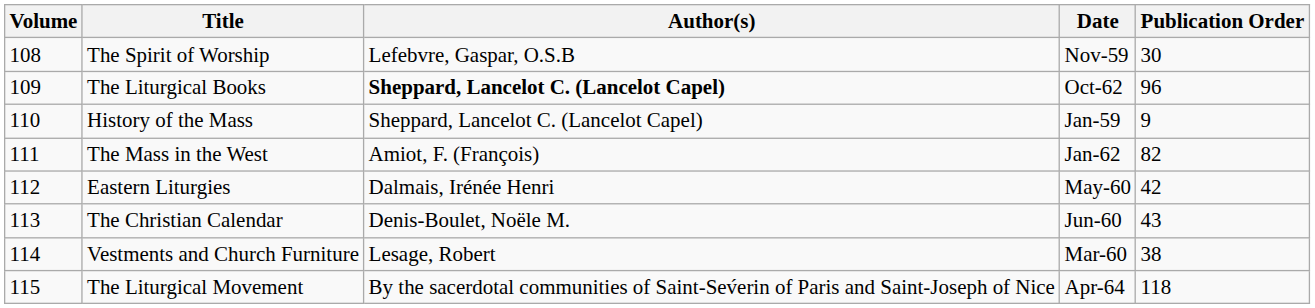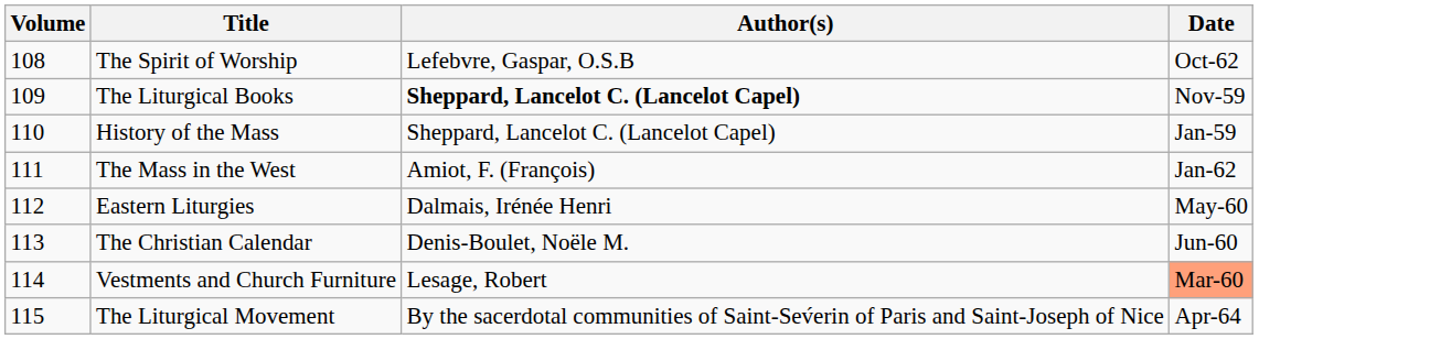 <table class="wikitable">
 <tr>
 <th>Volume</th>
 <th>Title</th>
 <th>Author(s)</th>
 <th>Date</th>
-<th>Publication Order</th>
 </tr>
 <tr>
 <td>108</td>
 <td>The Spirit of Worship</td>
 <td>Lefebvre, Gaspar, O.S.B</td>
-<td>Nov-59</td>
-<td>30</td>
+<td>Oct-62</td>
 </tr>
 <tr>
 <td>109</td>
 <td>The Liturgical Books</td>
 <td><strong>Sheppard, Lancelot C. (Lancelot Capel)</strong></td>
-<td>Oct-62</td>
-<td>96</td>
+<td>Nov-59</td>
 </tr>
 <tr>
 <td>110</td>
 <td>History of the Mass</td>
 <td>Sheppard, Lancelot C. (Lancelot Capel)</td>
 <td>Jan-59</td>
-<td>9</td>
 </tr>
 <tr>
 <td>111</td>
 <td>The Mass in the West</td>
 <td>Amiot, F. (François)</td>
 <td>Jan-62</td>
-<td>82</td>
 </tr>
 <tr>
 <td>112</td>
 <td>Eastern Liturgies</td>
 <td>Dalmais, Irénée Henri</td>
 <td>May-60</td>
-<td>42</td>
 </tr>
 <tr>
 <td>113</td>
 <td>The Christian Calendar</td>
 <td>Denis-Boulet, Noële M.</td>
 <td>Jun-60</td>
-<td>43</td>
 </tr>
 <tr>
 <td>114</td>
 <td>Vestments and Church Furniture</td>
 <td>Lesage, Robert</td>
-<td>Mar-60</td>
-<td>38</td>
+<td style="background: lightsalmon;">Mar-60</td>
 </tr>
 <tr>
 <td>115</td>
 <td>The Liturgical Movement</td>
 <td>By the sacerdotal communities of Saint-Sev́erin of Paris and Saint-Joseph of Nice</td>
 <td>Apr-64</td>
-<td>118</td>
 </tr>
 </table>
